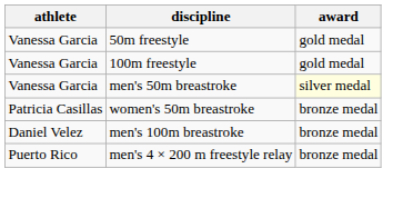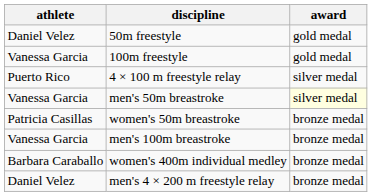 <table class="wikitable">
 <tr>
 <th>athlete</th>
 <th>discipline</th>
 <th>award</th>
 </tr>
 <tr>
-<td>Vanessa Garcia</td>
+<td>Daniel Velez</td>
 <td>50m freestyle</td>
 <td>gold medal</td>
 </tr>
 <tr>
 <td>Vanessa Garcia</td>
 <td>100m freestyle</td>
 <td>gold medal</td>
+</tr>
+<tr>
+<td>Puerto Rico</td>
+<td>4 × 100 m freestyle relay</td>
+<td>silver medal</td>
 </tr>
 <tr>
 <td>Vanessa Garcia</td>
 <td>men's 50m breastroke</td>
 <td style="background: lightyellow;">silver medal</td>
 </tr>
 <tr>
 <td>Patricia Casillas</td>
 <td>women's 50m breastroke</td>
 <td>bronze medal</td>
 </tr>
 <tr>
-<td>Daniel Velez</td>
+<td>Vanessa Garcia</td>
 <td>men's 100m breastroke</td>
 <td>bronze medal</td>
 </tr>
 <tr>
-<td>Puerto Rico</td>
+<td>Barbara Caraballo</td>
+<td>women's 400m individual medley</td>
+<td>bronze medal</td>
+</tr>
+<tr>
+<td>Daniel Velez</td>
 <td>men's 4 × 200 m freestyle relay</td>
 <td>bronze medal</td>
 </tr>
 </table>
